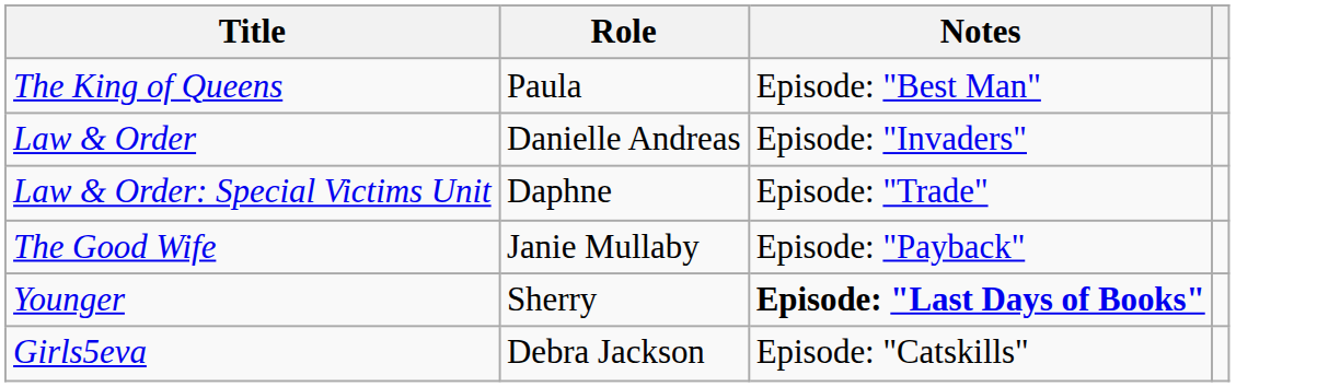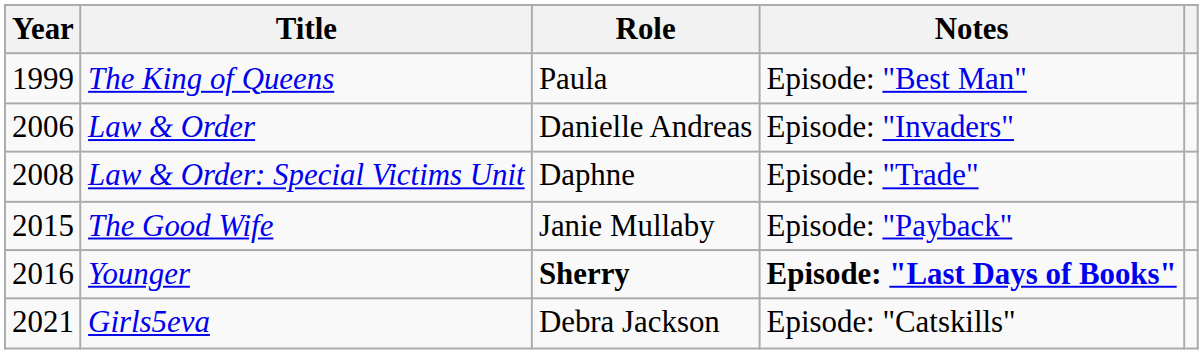 <table class="wikitable sortable">
 <tr>
+<th>Year</th>
 <th>Title</th>
 <th>Role</th>
 <th>Notes</th>
 <th></th>
 </tr>
 <tr>
+<td>1999</td>
 <td><em><a href='#'>The King of Queens</a></em></td>
 <td>Paula</td>
 <td>Episode: <a href='#'>"Best Man"</a></td>
 <td></td>
 </tr>
 <tr>
+<td>2006</td>
 <td><em><a href='#'>Law & Order</a></em></td>
 <td>Danielle Andreas</td>
 <td>Episode: <a href='#'>"Invaders"</a></td>
 <td></td>
 </tr>
 <tr>
+<td>2008</td>
 <td><em><a href='#'>Law & Order: Special Victims Unit</a></em></td>
 <td>Daphne</td>
 <td>Episode: <a href='#'>"Trade"</a></td>
 <td></td>
 </tr>
 <tr>
+<td>2015</td>
 <td><em><a href='#'>The Good Wife</a></em></td>
 <td>Janie Mullaby</td>
 <td>Episode: <a href='#'>"Payback"</a></td>
 <td></td>
 </tr>
 <tr>
+<td>2016</td>
 <td><em><a href='#'>Younger</a></em></td>
-<td>Sherry</td>
+<td><strong>Sherry</strong></td>
 <td><strong>Episode: <a href='#'>"Last Days of Books"</a></strong></td>
 <td></td>
 </tr>
 <tr>
+<td>2021</td>
 <td><em><a href='#'>Girls5eva</a></em></td>
 <td>Debra Jackson</td>
 <td>Episode: "Catskills"</td>
 <td></td>
 </tr>
 </table>
